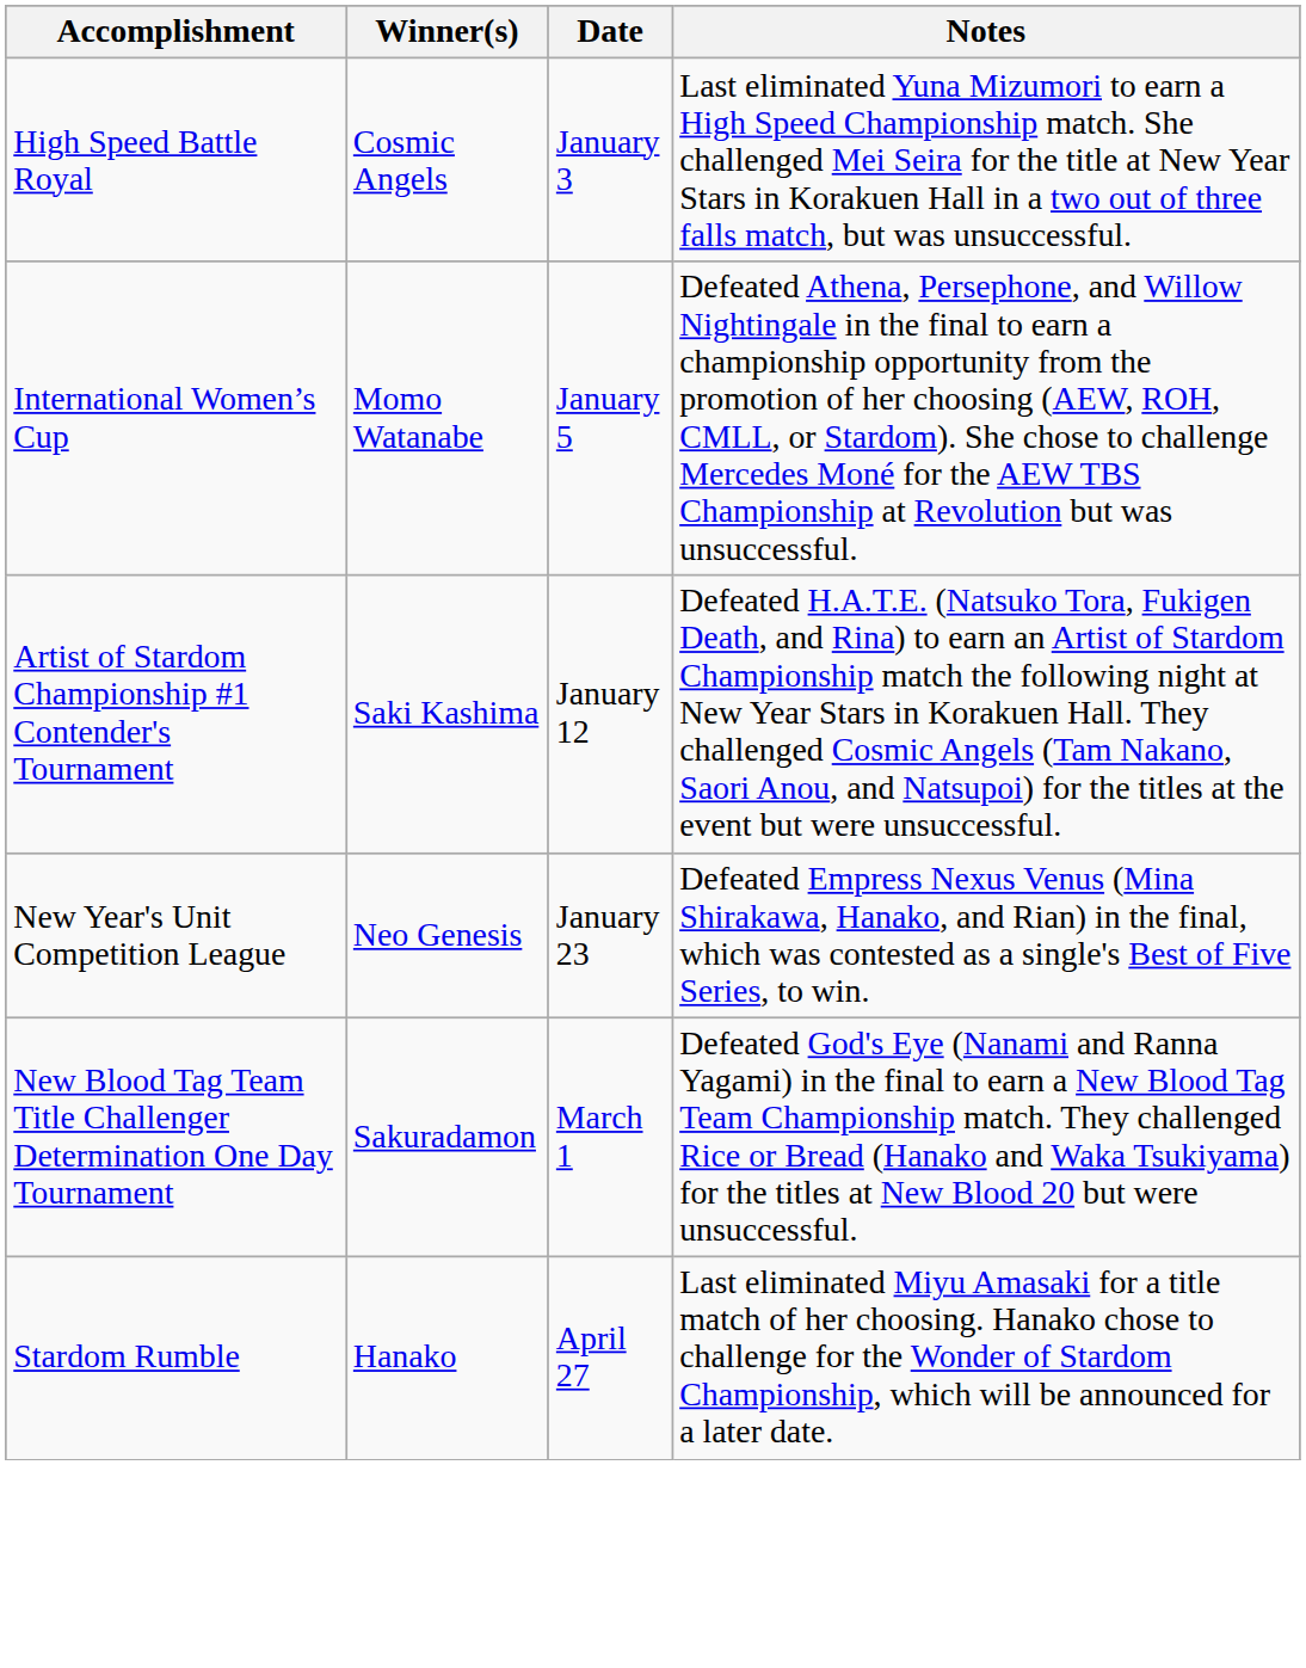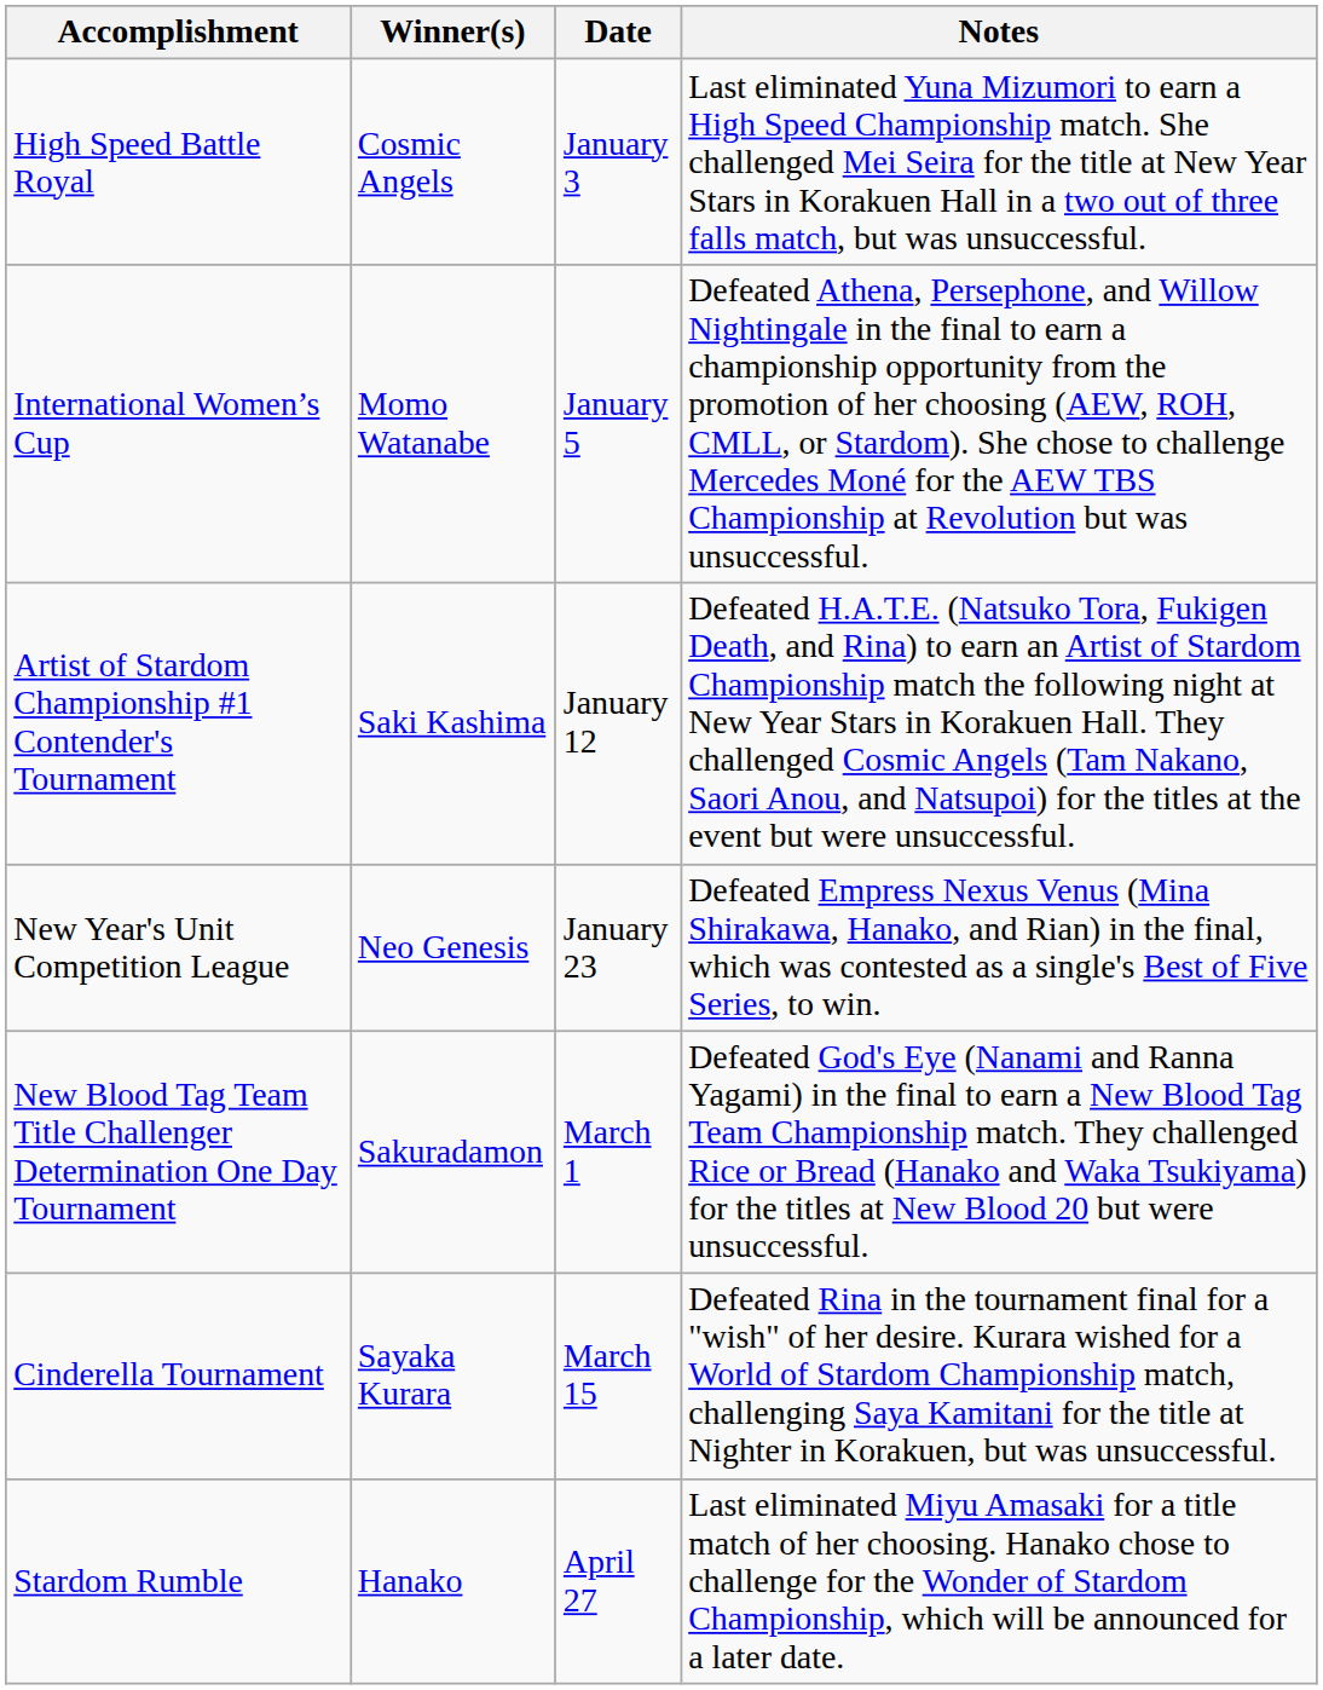 <table class="wikitable" style="width:100%;">
 <tr>
 <th>Accomplishment</th>
 <th>Winner(s)</th>
 <th>Date</th>
 <th>Notes</th>
 </tr>
 <tr>
 <td><a href='#'>High Speed Battle Royal</a></td>
 <td><a href='#'>Cosmic Angels</a><br></td>
 <td><a href='#'>January 3</a></td>
 <td>Last eliminated <a href='#'>Yuna Mizumori</a> to earn a <a href='#'>High Speed Championship</a> match. She challenged <a href='#'>Mei Seira</a> for the title at New Year Stars in Korakuen Hall in a <a href='#'>two out of three falls match</a>, but was unsuccessful.</td>
 </tr>
 <tr>
 <td><a href='#'>International Women’s Cup</a></td>
 <td><a href='#'>Momo Watanabe</a></td>
 <td><a href='#'>January 5</a></td>
 <td>Defeated <a href='#'>Athena</a>, <a href='#'>Persephone</a>, and <a href='#'>Willow Nightingale</a> in the final to earn a championship opportunity from the promotion of her choosing (<a href='#'>AEW</a>, <a href='#'>ROH</a>, <a href='#'>CMLL</a>, or <a href='#'>Stardom</a>). She chose to challenge <a href='#'>Mercedes Moné</a> for the <a href='#'>AEW TBS Championship</a> at <a href='#'>Revolution</a> but was unsuccessful.</td>
 </tr>
 <tr>
 <td><a href='#'>Artist of Stardom Championship #1 Contender's Tournament</a></td>
 <td><a href='#'>Saki Kashima</a></td>
 <td>January 12</td>
 <td>Defeated <a href='#'>H.A.T.E.</a> (<a href='#'>Natsuko Tora</a>, <a href='#'>Fukigen Death</a>, and <a href='#'>Rina</a>) to earn an <a href='#'>Artist of Stardom Championship</a> match the following night at New Year Stars in Korakuen Hall. They challenged <a href='#'>Cosmic Angels</a> (<a href='#'>Tam Nakano</a>, <a href='#'>Saori Anou</a>, and <a href='#'>Natsupoi</a>) for the titles at the event but were unsuccessful.</td>
 </tr>
 <tr>
 <td>New Year's Unit Competition League</td>
 <td><a href='#'>Neo Genesis</a><br></td>
 <td>January 23</td>
 <td>Defeated <a href='#'>Empress Nexus Venus</a> (<a href='#'>Mina Shirakawa</a>, <a href='#'>Hanako</a>, and Rian) in the final, which was contested as a single's <a href='#'>Best of Five Series</a>, to win.</td>
 </tr>
 <tr>
 <td><a href='#'>New Blood Tag Team Title Challenger Determination One Day Tournament</a></td>
 <td><a href='#'>Sakuradamon</a><br></td>
 <td><a href='#'>March 1</a></td>
 <td>Defeated <a href='#'>God's Eye</a> (<a href='#'>Nanami</a> and Ranna Yagami) in the final to earn a <a href='#'>New Blood Tag Team Championship</a> match. They challenged <a href='#'>Rice or Bread</a> (<a href='#'>Hanako</a> and <a href='#'>Waka Tsukiyama</a>) for the titles at <a href='#'>New Blood 20</a> but were unsuccessful.</td>
 </tr>
 <tr>
+<td><a href='#'>Cinderella Tournament</a></td>
+<td><a href='#'>Sayaka Kurara</a></td>
+<td><a href='#'>March 15</a></td>
+<td>Defeated <a href='#'>Rina</a> in the tournament final for a "wish" of her desire. Kurara wished for a <a href='#'>World of Stardom Championship</a> match, challenging <a href='#'>Saya Kamitani</a> for the title at Nighter in Korakuen, but was unsuccessful.</td>
+</tr>
+<tr>
 <td><a href='#'>Stardom Rumble</a></td>
 <td><a href='#'>Hanako</a></td>
 <td><a href='#'>April 27</a></td>
 <td>Last eliminated <a href='#'>Miyu Amasaki</a> for a title match of her choosing. Hanako chose to challenge for the <a href='#'>Wonder of Stardom Championship</a>, which will be announced for a later date.</td>
 </tr>
 </table>
